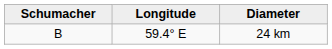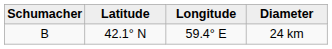 <table class="wikitable">
 <tr>
 <th width="25%" style="background:#eeeeee;">Schumacher</th>
+<th width="25%" style="background:#eeeeee;">Latitude</th>
 <th width="25%" style="background:#eeeeee;">Longitude</th>
 <th width="25%" style="background:#eeeeee;">Diameter</th>
 </tr>
 <tr>
 <td align="center">B</td>
+<td align="center">42.1° N</td>
 <td align="center">59.4° E</td>
 <td align="center">24 km</td>
 </tr>
 </table>
